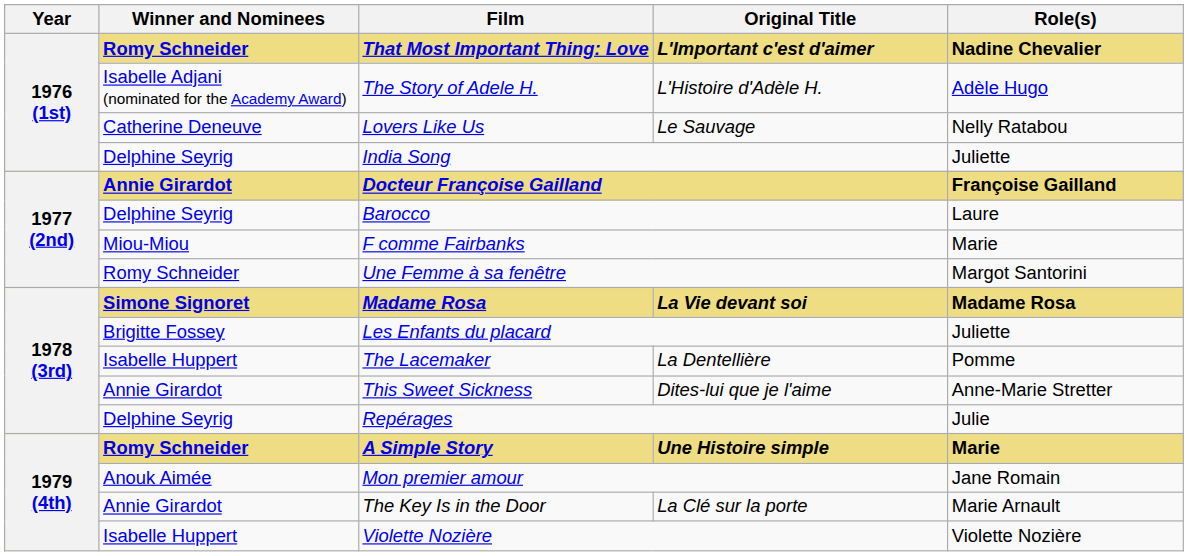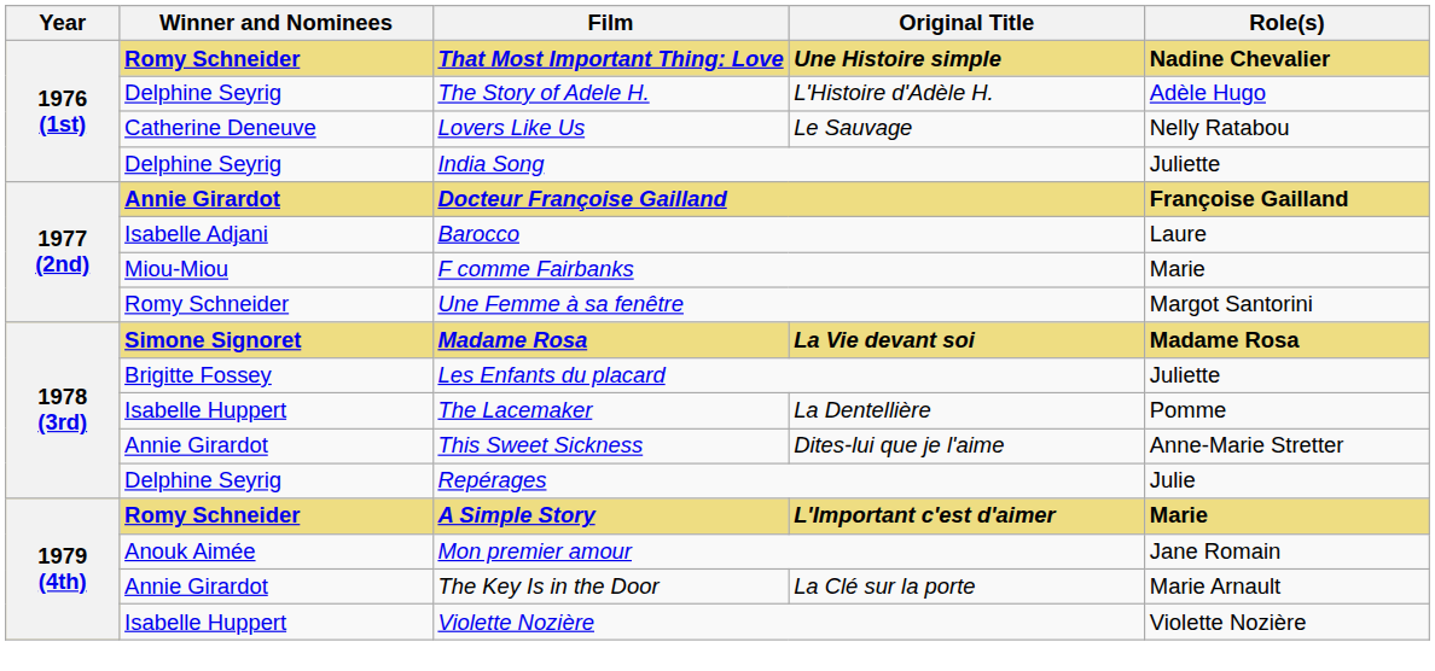 <table class="wikitable" style="width=100%">
 <tr style="background:#bebebe;">
 <th style="width:8%;">Year</th>
 <th style="width:22%;">Winner and Nominees</th>
 <th style="width:25%;">Film</th>
 <th style="width:25%;">Original Title</th>
 <th style="width:20%;">Role(s)</th>
 </tr>
 <tr style="background:#eedd82;">
 <th rowspan="4">1976<br><a href='#'>(1st)</a></th>
 <td><strong><a href='#'>Romy Schneider</a></strong></td>
 <td><strong><em><a href='#'>That Most Important Thing: Love</a></em></strong></td>
-<td><strong><em>L'Important c'est d'aimer</em></strong></td>
+<td><strong><em>Une Histoire simple</em></strong></td>
 <td><strong>Nadine Chevalier</strong></td>
 </tr>
 <tr>
-<td><a href='#'>Isabelle Adjani</a><br><small>(nominated for the <a href='#'>Academy Award</a>)</small></td>
+<td><a href='#'>Delphine Seyrig</a></td>
 <td><em><a href='#'>The Story of Adele H.</a></em></td>
 <td><em>L'Histoire d'Adèle H.</em></td>
 <td><a href='#'>Adèle Hugo</a></td>
 </tr>
 <tr>
 <td><a href='#'>Catherine Deneuve</a></td>
 <td><em><a href='#'>Lovers Like Us</a></em></td>
 <td><em>Le Sauvage</em></td>
 <td>Nelly Ratabou</td>
 </tr>
 <tr>
 <td><a href='#'>Delphine Seyrig</a></td>
 <td colspan="2"><em><a href='#'>India Song</a></em></td>
 <td>Juliette</td>
 </tr>
 <tr style="background:#eedd82;">
 <th rowspan="4">1977<br><a href='#'>(2nd)</a></th>
 <td><strong><a href='#'>Annie Girardot</a></strong></td>
 <td colspan="2"><strong><em><a href='#'>Docteur Françoise Gailland</a></em></strong></td>
 <td><strong>Françoise Gailland</strong></td>
 </tr>
 <tr>
-<td><a href='#'>Delphine Seyrig</a></td>
+<td><a href='#'>Isabelle Adjani</a></td>
 <td colspan="2"><em><a href='#'>Barocco</a></em></td>
 <td>Laure</td>
 </tr>
 <tr>
 <td><a href='#'>Miou-Miou</a></td>
 <td colspan="2"><em><a href='#'>F comme Fairbanks</a></em></td>
 <td>Marie</td>
 </tr>
 <tr>
 <td><a href='#'>Romy Schneider</a></td>
 <td colspan="2"><em><a href='#'>Une Femme à sa fenêtre</a></em></td>
 <td>Margot Santorini</td>
 </tr>
 <tr style="background:#eedd82;">
 <th rowspan="5">1978<br><a href='#'>(3rd)</a></th>
 <td><strong><a href='#'>Simone Signoret</a></strong></td>
 <td><strong><em><a href='#'>Madame Rosa</a></em></strong></td>
 <td><strong><em>La Vie devant soi</em></strong></td>
 <td><strong>Madame Rosa</strong></td>
 </tr>
 <tr>
 <td><a href='#'>Brigitte Fossey</a></td>
 <td colspan="2"><em><a href='#'>Les Enfants du placard</a></em></td>
 <td>Juliette</td>
 </tr>
 <tr>
 <td><a href='#'>Isabelle Huppert</a></td>
 <td><em><a href='#'>The Lacemaker</a></em></td>
 <td><em>La Dentellière</em></td>
 <td>Pomme</td>
 </tr>
 <tr>
 <td><a href='#'>Annie Girardot</a></td>
 <td><em><a href='#'>This Sweet Sickness</a></em></td>
 <td><em>Dites-lui que je l'aime</em></td>
 <td>Anne-Marie Stretter</td>
 </tr>
 <tr>
 <td><a href='#'>Delphine Seyrig</a></td>
 <td colspan="2"><em><a href='#'>Repérages</a></em></td>
 <td>Julie</td>
 </tr>
 <tr style="background:#eedd82;">
 <th rowspan="4">1979<br><a href='#'>(4th)</a></th>
 <td><strong><a href='#'>Romy Schneider</a></strong></td>
 <td><strong><em><a href='#'>A Simple Story</a></em></strong></td>
-<td><strong><em>Une Histoire simple</em></strong></td>
+<td><strong><em>L'Important c'est d'aimer</em></strong></td>
 <td><strong>Marie</strong></td>
 </tr>
 <tr>
 <td><a href='#'>Anouk Aimée</a></td>
 <td colspan="2"><em><a href='#'>Mon premier amour</a></em></td>
 <td>Jane Romain</td>
 </tr>
 <tr>
 <td><a href='#'>Annie Girardot</a></td>
 <td><em>The Key Is in the Door</em></td>
 <td><em>La Clé sur la porte</em></td>
 <td>Marie Arnault</td>
 </tr>
 <tr>
 <td><a href='#'>Isabelle Huppert</a></td>
 <td colspan="2"><em><a href='#'>Violette Nozière</a></em></td>
 <td>Violette Nozière</td>
 </tr>
 </table>
